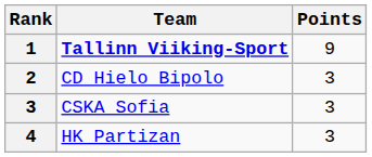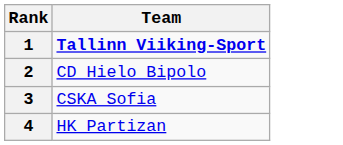 <table class="wikitable" style="text-align: center;">
 <tr>
 <th>Rank</th>
 <th>Team</th>
-<th>Points</th>
 </tr>
 <tr>
 <th>1</th>
 <td style="text-align: left;"> <strong><a href='#'>Tallinn Viiking-Sport</a></strong></td>
-<td>9</td>
 </tr>
 <tr>
 <th>2</th>
 <td style="text-align: left;"> <a href='#'>CD Hielo Bipolo</a></td>
-<td>3</td>
 </tr>
 <tr>
 <th>3</th>
 <td style="text-align: left;"> <a href='#'>CSKA Sofia</a></td>
-<td>3</td>
 </tr>
 <tr>
 <th>4</th>
 <td style="text-align: left;"> <a href='#'>HK Partizan</a></td>
-<td>3</td>
 </tr>
 </table>
